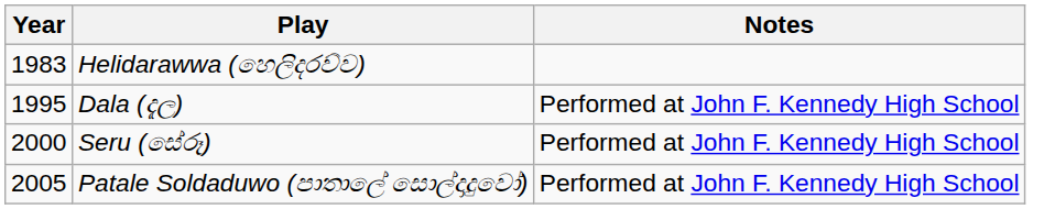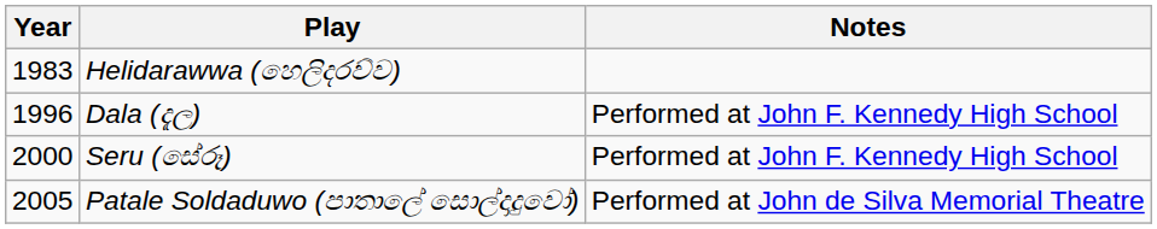 <table class="wikitable">
 <tr>
 <th>Year</th>
 <th>Play</th>
 <th>Notes</th>
 </tr>
 <tr>
 <td>1983</td>
 <td><em>Helidarawwa (හෙලිදරව්ව)</em></td>
 <td></td>
 </tr>
 <tr>
-<td>1995</td>
+<td>1996</td>
 <td><em>Dala (දැල)</em></td>
 <td>Performed at <a href='#'>John F. Kennedy High School</a></td>
 </tr>
 <tr>
 <td>2000</td>
 <td><em>Seru (සේරූ)</em></td>
 <td>Performed at <a href='#'>John F. Kennedy High School</a></td>
 </tr>
 <tr>
 <td>2005</td>
 <td><em>Patale Soldaduwo (පාතාලේ සොල්දාදුවෝ)</em></td>
-<td>Performed at <a href='#'>John F. Kennedy High School</a></td>
+<td>Performed at <a href='#'>John de Silva Memorial Theatre</a></td>
 </tr>
 </table>
